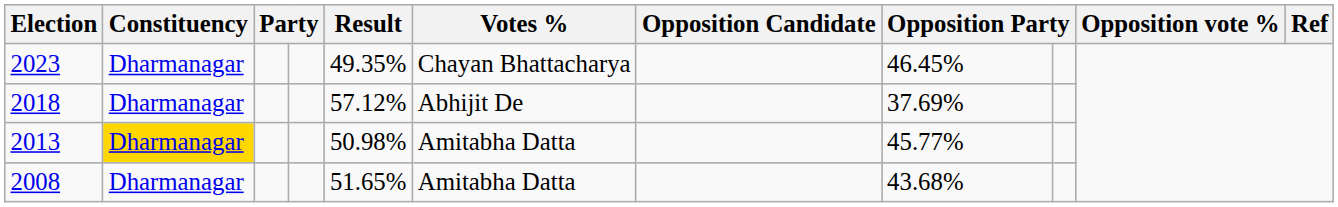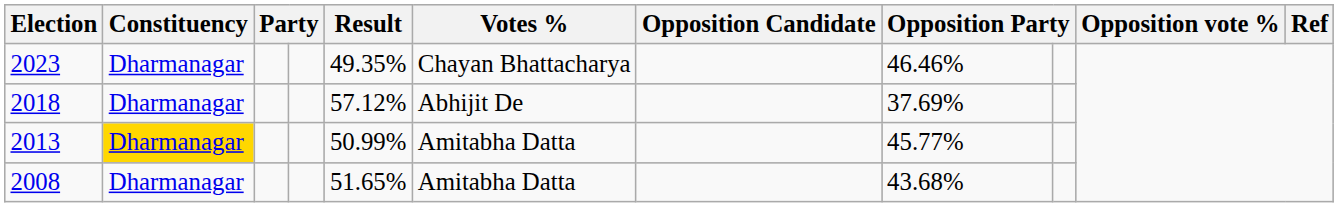 <table class="wikitable sortable">
 <tr>
 <th>Election</th>
 <th>Constituency</th>
 <th colspan="2">Party</th>
 <th>Result</th>
 <th>Votes %</th>
 <th>Opposition Candidate</th>
 <th colspan="2">Opposition Party</th>
 <th>Opposition vote %</th>
 <th>Ref</th>
 </tr>
 <tr>
 <td><a href='#'>2023</a></td>
 <td><a href='#'>Dharmanagar</a></td>
 <td></td>
 <td></td>
 <td>49.35%</td>
 <td>Chayan Bhattacharya</td>
 <td></td>
-<td>46.45%</td>
+<td>46.46%</td>
 <td></td>
 </tr>
 <tr>
 <td><a href='#'>2018</a></td>
 <td><a href='#'>Dharmanagar</a></td>
 <td></td>
 <td></td>
 <td>57.12%</td>
 <td>Abhijit De</td>
 <td></td>
 <td>37.69%</td>
 <td></td>
 </tr>
 <tr>
 <td><a href='#'>2013</a></td>
 <td style="background: gold;"><a href='#'>Dharmanagar</a></td>
 <td></td>
 <td></td>
-<td>50.98%</td>
+<td>50.99%</td>
 <td>Amitabha Datta</td>
 <td></td>
 <td>45.77%</td>
 <td></td>
 </tr>
 <tr>
 <td><a href='#'>2008</a></td>
 <td><a href='#'>Dharmanagar</a></td>
 <td></td>
 <td></td>
 <td>51.65%</td>
 <td>Amitabha Datta</td>
 <td></td>
 <td>43.68%</td>
 <td></td>
 </tr>
 </table>
